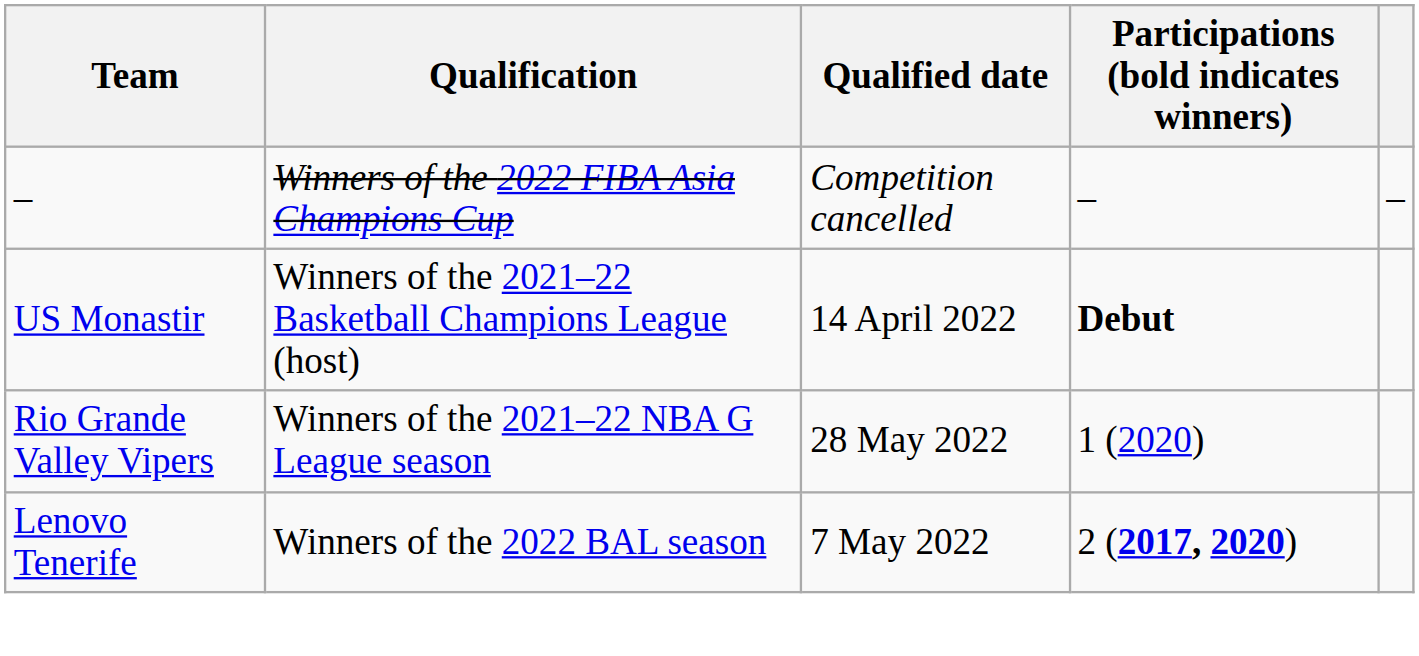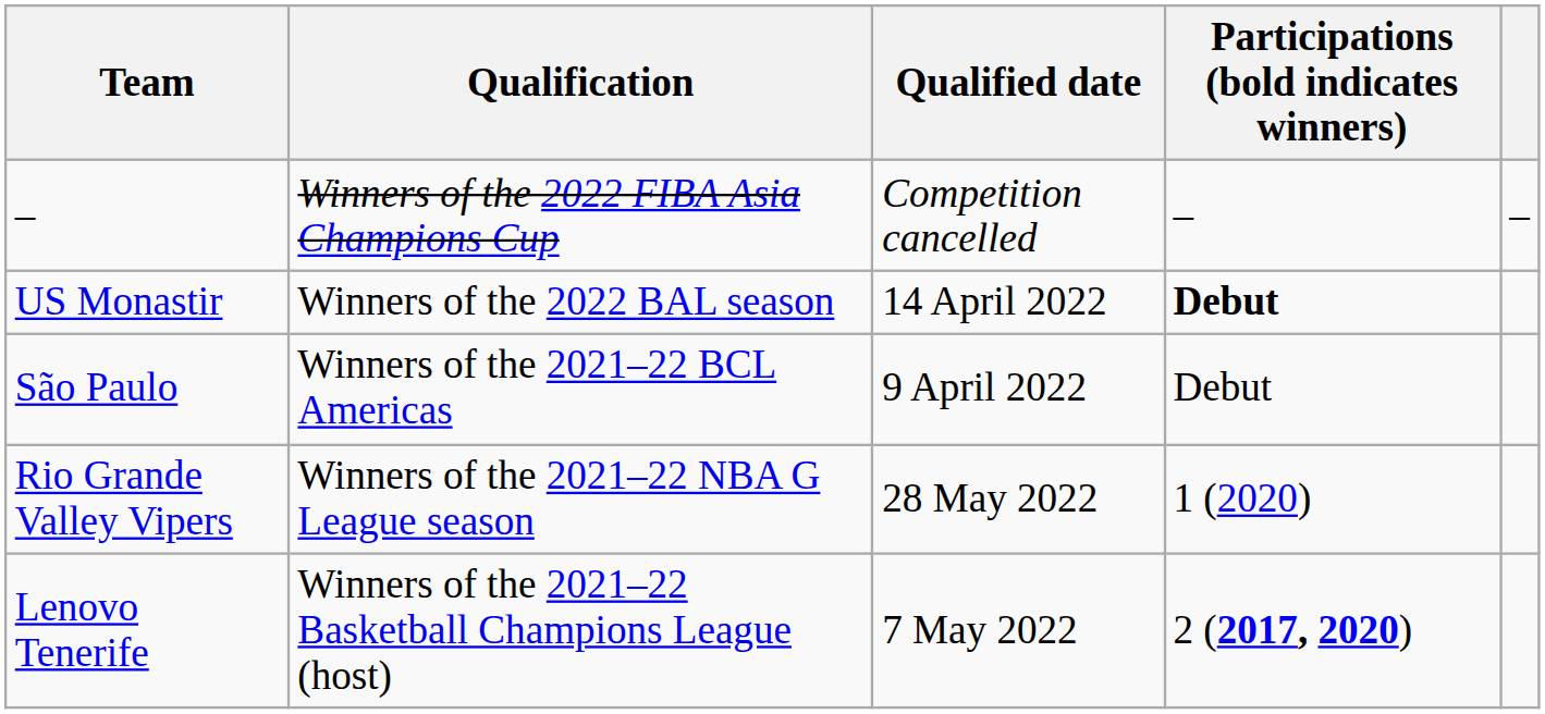 <table class="wikitable">
 <tr>
 <th>Team</th>
 <th>Qualification</th>
 <th>Qualified date</th>
 <th>Participations <br>(bold indicates winners)</th>
 <th></th>
 </tr>
 <tr>
 <td><em>–</em></td>
 <td><s><em>Winners of the <a href='#'>2022 FIBA Asia Champions Cup</a></em></s></td>
 <td><em>Competition cancelled</em></td>
 <td><em>–</em></td>
 <td><em>–</em></td>
 </tr>
 <tr>
 <td> <a href='#'>US Monastir</a></td>
-<td>Winners of the <a href='#'>2021–22 Basketball Champions League</a> (host)</td>
+<td>Winners of the <a href='#'>2022 BAL season</a></td>
 <td>14 April 2022</td>
 <td><strong>Debut</strong></td>
+<td align="center"></td>
+</tr>
+<tr>
+<td> <a href='#'> São Paulo</a></td>
+<td>Winners of the <a href='#'>2021–22 BCL Americas</a></td>
+<td>9 April 2022</td>
+<td>Debut</td>
 <td align="center"></td>
 </tr>
 <tr>
 <td> <a href='#'>Rio Grande Valley Vipers</a></td>
 <td>Winners of the <a href='#'>2021–22 NBA G League season</a></td>
 <td>28 May 2022</td>
 <td>1 (<a href='#'>2020</a>)</td>
 <td align="center"></td>
 </tr>
 <tr>
 <td> <a href='#'>Lenovo Tenerife</a></td>
-<td>Winners of the <a href='#'>2022 BAL season</a></td>
+<td>Winners of the <a href='#'>2021–22 Basketball Champions League</a> (host)</td>
 <td>7 May 2022</td>
 <td>2 (<strong><a href='#'>2017</a>, <a href='#'>2020</a></strong>)</td>
 <td align="center"></td>
 </tr>
 </table>
